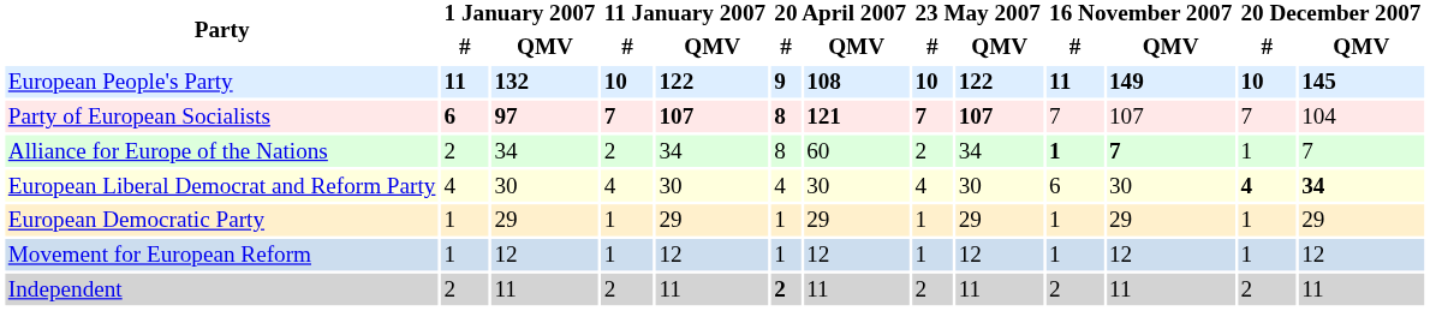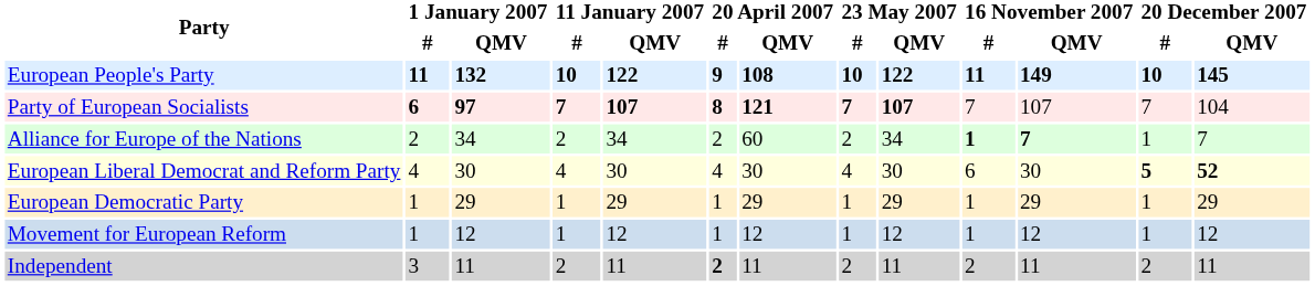 <table border=0 cellpadding=2 cellspacing=2>
 <tr ----bgcolor=lightgrey>
 <th rowspan=2>Party</th>
 <th colspan=2>1 January 2007</th>
 <th colspan=2>11 January 2007</th>
 <th colspan=2>20 April 2007</th>
 <th colspan=2>23 May 2007</th>
 <th colspan=2>16 November 2007</th>
 <th colspan=2>20 December 2007</th>
 </tr>
 <tr ----bgcolor=lightgrey>
 <th>#</th>
 <th>QMV</th>
 <th>#</th>
 <th>QMV</th>
 <th>#</th>
 <th>QMV</th>
 <th>#</th>
 <th>QMV</th>
 <th>#</th>
 <th>QMV</th>
 <th>#</th>
 <th>QMV</th>
 </tr>
 <tr ---- bgcolor=#DDEEFF>
 <td><a href='#'>European People's Party</a></td>
 <td><strong>11</strong></td>
 <td><strong>132</strong></td>
 <td><strong>10</strong></td>
 <td><strong>122</strong></td>
 <td><strong>9</strong></td>
 <td><strong>108</strong></td>
 <td><strong>10</strong></td>
 <td><strong>122</strong></td>
 <td><strong>11</strong></td>
 <td><strong>149</strong></td>
 <td><strong>10</strong></td>
 <td><strong>145</strong></td>
 </tr>
 <tr ---- bgcolor=#FFE8E8>
 <td><a href='#'>Party of European Socialists</a></td>
 <td><strong>6</strong></td>
 <td><strong>97</strong></td>
 <td><strong>7</strong></td>
 <td><strong>107</strong></td>
 <td><strong>8</strong></td>
 <td><strong>121</strong></td>
 <td><strong>7</strong></td>
 <td><strong>107</strong></td>
 <td>7</td>
 <td>107</td>
 <td>7</td>
 <td>104</td>
 </tr>
 <tr ---- bgcolor=#DDFFDD>
 <td><a href='#'>Alliance for Europe of the Nations</a></td>
 <td>2</td>
 <td>34</td>
 <td>2</td>
 <td>34</td>
-<td>8</td>
+<td>2</td>
 <td>60</td>
 <td>2</td>
 <td>34</td>
 <td><strong>1</strong></td>
 <td><strong>7</strong></td>
 <td>1</td>
 <td>7</td>
 </tr>
 <tr ---- bgcolor=#FFFFDD>
 <td><a href='#'>European Liberal Democrat and Reform Party</a></td>
 <td>4</td>
 <td>30</td>
 <td>4</td>
 <td>30</td>
 <td>4</td>
 <td>30</td>
 <td>4</td>
 <td>30</td>
 <td>6</td>
 <td>30</td>
-<td><strong>4</strong></td>
-<td><strong>34</strong></td>
+<td><strong>5</strong></td>
+<td><strong>52</strong></td>
 </tr>
 <tr ---- bgcolor=#FFF0CC>
 <td><a href='#'>European Democratic Party</a></td>
 <td>1</td>
 <td>29</td>
 <td>1</td>
 <td>29</td>
 <td>1</td>
 <td>29</td>
 <td>1</td>
 <td>29</td>
 <td>1</td>
 <td>29</td>
 <td>1</td>
 <td>29</td>
 </tr>
 <tr ---- bgcolor=#CCDDEE>
 <td><a href='#'>Movement for European Reform</a></td>
 <td>1</td>
 <td>12</td>
 <td>1</td>
 <td>12</td>
 <td>1</td>
 <td>12</td>
 <td>1</td>
 <td>12</td>
 <td>1</td>
 <td>12</td>
 <td>1</td>
 <td>12</td>
 </tr>
 <tr ---- bgcolor=lightgrey>
 <td><a href='#'>Independent</a></td>
-<td>2</td>
+<td>3</td>
 <td>11</td>
 <td>2</td>
 <td>11</td>
 <td><strong>2</strong></td>
 <td>11</td>
 <td>2</td>
 <td>11</td>
 <td>2</td>
 <td>11</td>
 <td>2</td>
 <td>11</td>
 </tr>
 </table>
